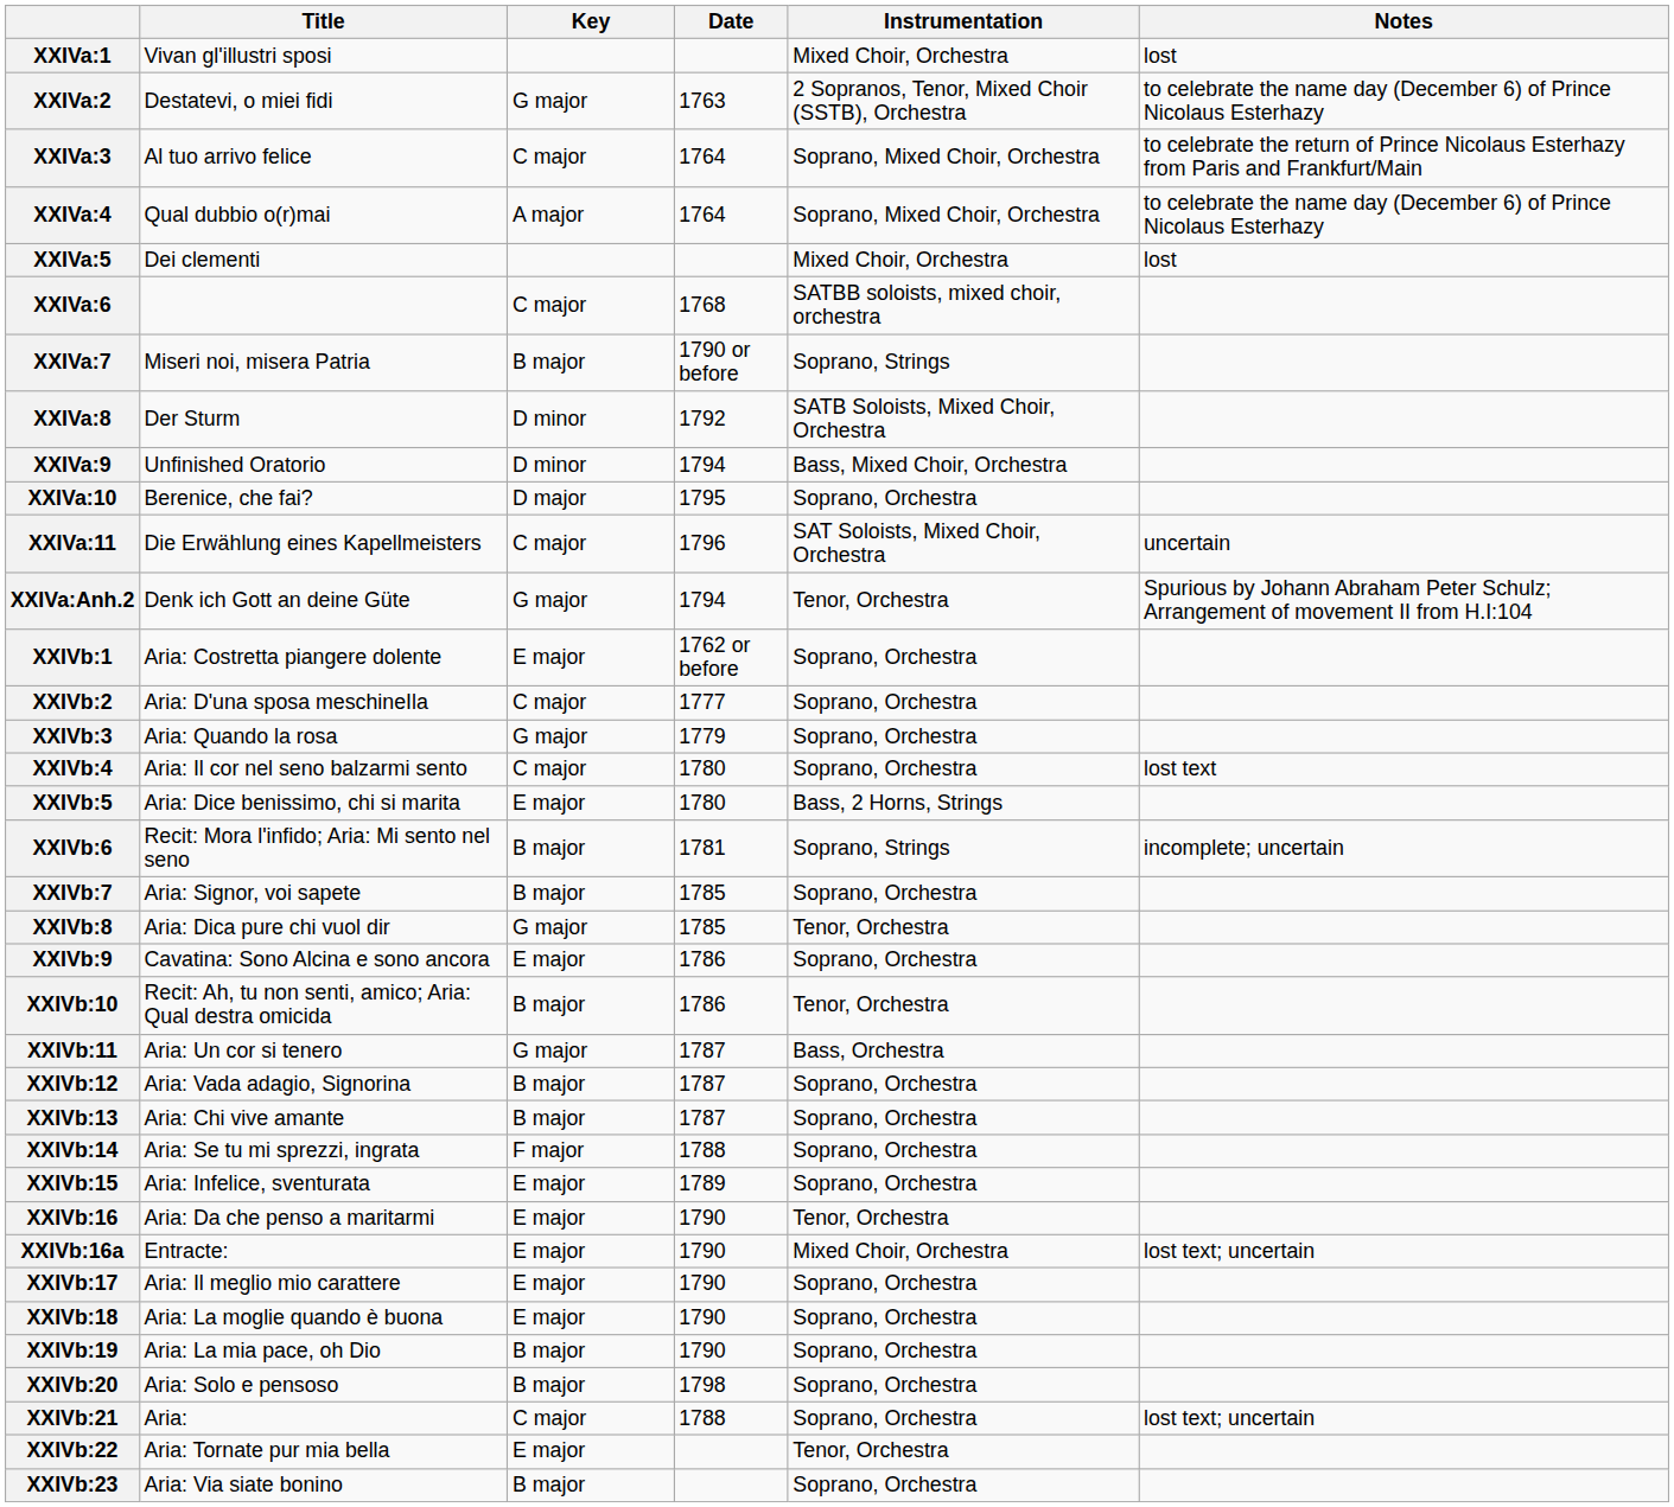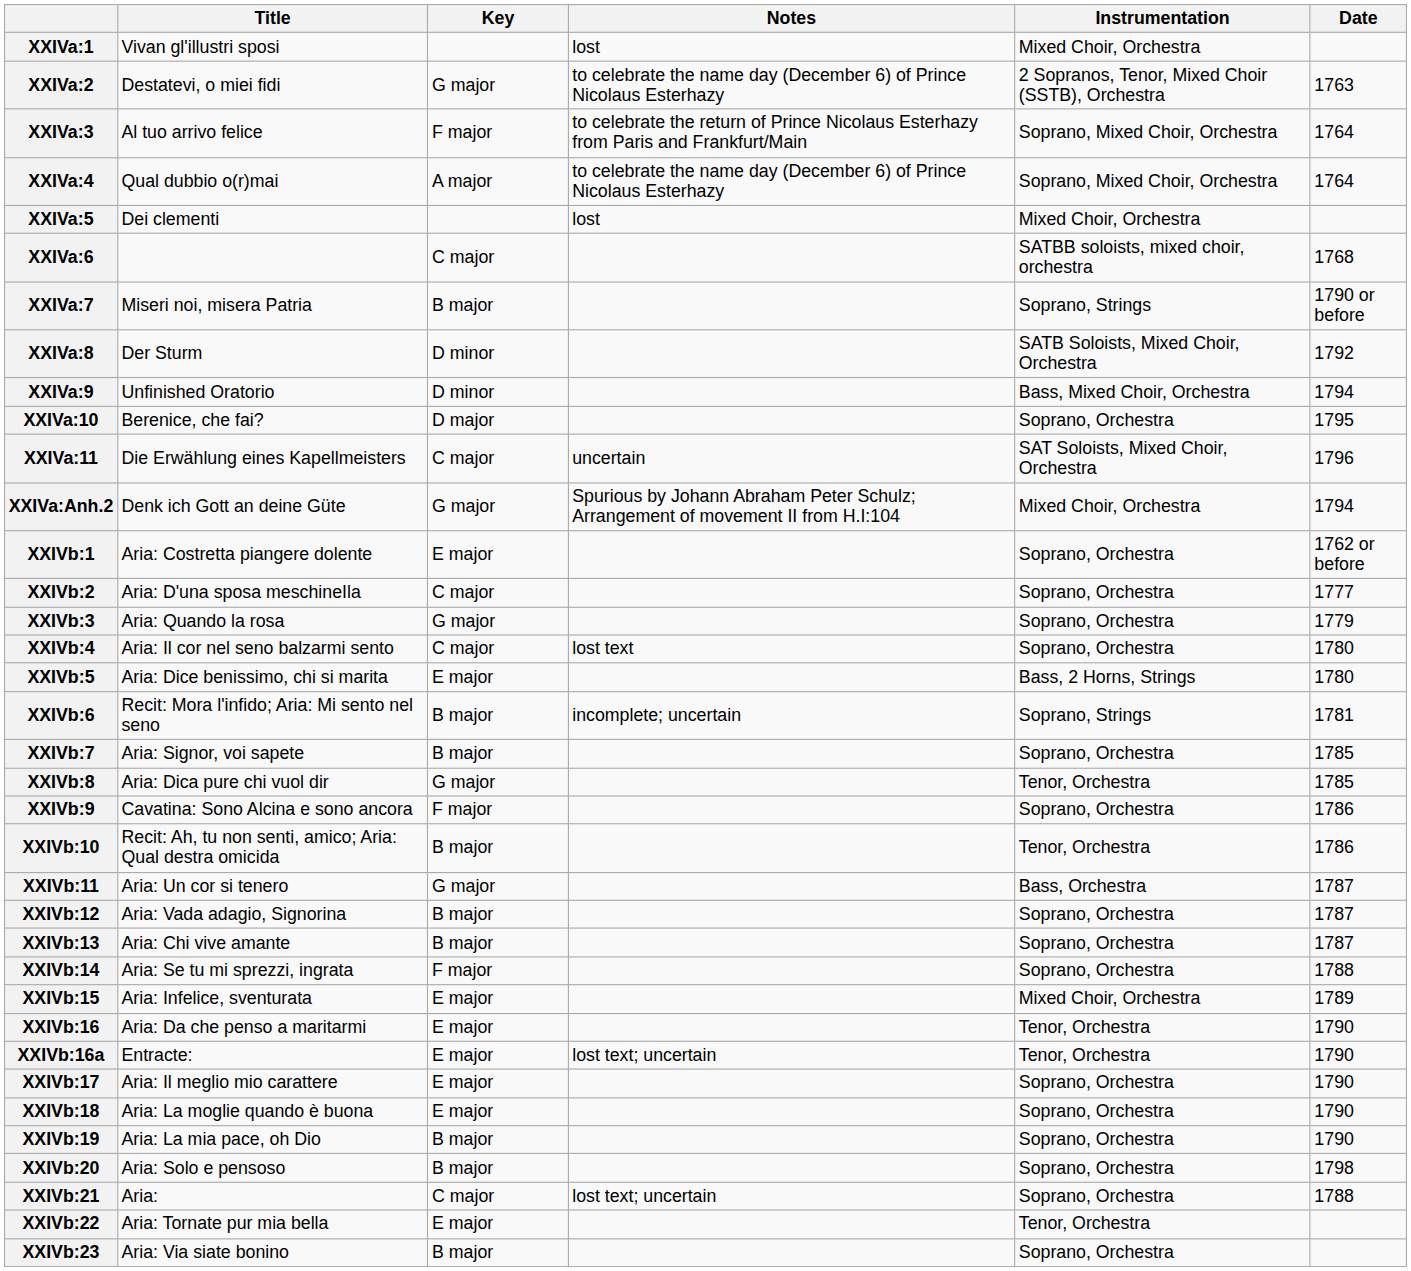 <table class="wikitable sortable" style="text-align: left" width=100%>
 <tr>
 <th scope="col"><a href='#'></a></th>
 <th scope="col">Title</th>
 <th scope="col" style="width: 10%;">Key</th>
+<th scope="col">Notes</th>
+<th scope="col">Instrumentation</th>
 <th scope="col">Date</th>
-<th scope="col">Instrumentation</th>
-<th scope="col">Notes</th>
 </tr>
 <tr>
 <th scope="row">XXIVa:1</th>
 <td>Vivan gl'illustri sposi</td>
 <td></td>
+<td>lost</td>
+<td>Mixed Choir, Orchestra</td>
 <td></td>
-<td>Mixed Choir, Orchestra</td>
-<td>lost</td>
 </tr>
 <tr>
 <th scope="row">XXIVa:2</th>
 <td>Destatevi, o miei fidi</td>
 <td>G major</td>
+<td>to celebrate the name day (December 6) of Prince Nicolaus Esterhazy</td>
+<td>2 Sopranos, Tenor, Mixed Choir (SSTB), Orchestra</td>
 <td>1763</td>
-<td>2 Sopranos, Tenor, Mixed Choir (SSTB), Orchestra</td>
-<td>to celebrate the name day (December 6) of Prince Nicolaus Esterhazy</td>
 </tr>
 <tr>
 <th scope="row">XXIVa:3</th>
 <td>Al tuo arrivo felice</td>
-<td>C major</td>
+<td>F major</td>
+<td>to celebrate the return of Prince Nicolaus Esterhazy from Paris and Frankfurt/Main</td>
+<td>Soprano, Mixed Choir, Orchestra</td>
 <td>1764</td>
-<td>Soprano, Mixed Choir, Orchestra</td>
-<td>to celebrate the return of Prince Nicolaus Esterhazy from Paris and Frankfurt/Main</td>
 </tr>
 <tr>
 <th scope="row">XXIVa:4</th>
 <td>Qual dubbio o(r)mai</td>
 <td>A major</td>
+<td>to celebrate the name day (December 6) of Prince Nicolaus Esterhazy</td>
+<td>Soprano, Mixed Choir, Orchestra</td>
 <td>1764</td>
-<td>Soprano, Mixed Choir, Orchestra</td>
-<td>to celebrate the name day (December 6) of Prince Nicolaus Esterhazy</td>
 </tr>
 <tr>
 <th scope="row">XXIVa:5</th>
 <td>Dei clementi</td>
 <td></td>
+<td>lost</td>
+<td>Mixed Choir, Orchestra</td>
 <td></td>
-<td>Mixed Choir, Orchestra</td>
-<td>lost</td>
 </tr>
 <tr>
 <th scope="row">XXIVa:6</th>
 <td></td>
 <td>C major</td>
+<td></td>
+<td>SATBB soloists, mixed choir, orchestra</td>
 <td>1768</td>
-<td>SATBB soloists, mixed choir, orchestra</td>
-<td></td>
 </tr>
 <tr>
 <th scope="row">XXIVa:7</th>
 <td>Miseri noi, misera Patria</td>
 <td>B major</td>
+<td></td>
+<td>Soprano, Strings</td>
 <td>1790 or before</td>
-<td>Soprano, Strings</td>
-<td></td>
 </tr>
 <tr>
 <th scope="row">XXIVa:8</th>
 <td>Der Sturm</td>
 <td>D minor</td>
+<td></td>
+<td>SATB Soloists, Mixed Choir, Orchestra</td>
 <td>1792</td>
-<td>SATB Soloists, Mixed Choir, Orchestra</td>
-<td></td>
 </tr>
 <tr>
 <th scope="row">XXIVa:9</th>
 <td>Unfinished Oratorio</td>
 <td>D minor</td>
+<td></td>
+<td>Bass, Mixed Choir, Orchestra</td>
 <td>1794</td>
-<td>Bass, Mixed Choir, Orchestra</td>
-<td></td>
 </tr>
 <tr>
 <th scope="row">XXIVa:10</th>
 <td>Berenice, che fai?</td>
 <td>D major</td>
+<td></td>
+<td>Soprano, Orchestra</td>
 <td>1795</td>
-<td>Soprano, Orchestra</td>
-<td></td>
 </tr>
 <tr>
 <th scope="row">XXIVa:11</th>
 <td>Die Erwählung eines Kapellmeisters</td>
 <td>C major</td>
+<td>uncertain</td>
+<td>SAT Soloists, Mixed Choir, Orchestra</td>
 <td> 1796</td>
-<td>SAT Soloists, Mixed Choir, Orchestra</td>
-<td>uncertain</td>
 </tr>
 <tr>
 <th scope="row">XXIVa:Anh.2</th>
 <td>Denk ich Gott an deine Güte</td>
 <td>G major</td>
+<td>Spurious by Johann Abraham Peter Schulz; Arrangement of movement II from H.I:104</td>
+<td>Mixed Choir, Orchestra</td>
 <td>1794</td>
-<td>Tenor, Orchestra</td>
-<td>Spurious by Johann Abraham Peter Schulz; Arrangement of movement II from H.I:104</td>
 </tr>
 <tr>
 <th scope="row">XXIVb:1</th>
 <td>Aria: Costretta piangere dolente</td>
 <td>E major</td>
+<td></td>
+<td>Soprano, Orchestra</td>
 <td>1762 or before</td>
-<td>Soprano, Orchestra</td>
-<td></td>
 </tr>
 <tr>
 <th scope="row">XXIVb:2</th>
 <td>Aria: D'una sposa meschineIla</td>
 <td>C major</td>
+<td></td>
+<td>Soprano, Orchestra</td>
 <td> 1777</td>
-<td>Soprano, Orchestra</td>
-<td></td>
 </tr>
 <tr>
 <th scope="row">XXIVb:3</th>
 <td>Aria: Quando la rosa</td>
 <td>G major</td>
+<td></td>
+<td>Soprano, Orchestra</td>
 <td>1779</td>
-<td>Soprano, Orchestra</td>
-<td></td>
 </tr>
 <tr>
 <th scope="row">XXIVb:4</th>
 <td>Aria: Il cor nel seno balzarmi sento</td>
 <td>C major</td>
+<td>lost text</td>
+<td>Soprano, Orchestra</td>
 <td>1780</td>
-<td>Soprano, Orchestra</td>
-<td>lost text</td>
 </tr>
 <tr>
 <th scope="row">XXIVb:5</th>
 <td>Aria: Dice benissimo, chi si marita</td>
 <td>E major</td>
+<td></td>
+<td>Bass, 2 Horns, Strings</td>
 <td>1780</td>
-<td>Bass, 2 Horns, Strings</td>
-<td></td>
 </tr>
 <tr>
 <th scope="row">XXIVb:6</th>
 <td>Recit: Mora l'infido; Aria: Mi sento nel seno</td>
 <td>B major</td>
+<td>incomplete; uncertain</td>
+<td>Soprano, Strings</td>
 <td>1781</td>
-<td>Soprano, Strings</td>
-<td>incomplete; uncertain</td>
 </tr>
 <tr>
 <th scope="row">XXIVb:7</th>
 <td>Aria: Signor, voi sapete</td>
 <td>B major</td>
+<td></td>
+<td>Soprano, Orchestra</td>
 <td>1785</td>
-<td>Soprano, Orchestra</td>
-<td></td>
 </tr>
 <tr>
 <th scope="row">XXIVb:8</th>
 <td>Aria: Dica pure chi vuol dir</td>
 <td>G major</td>
+<td></td>
+<td>Tenor, Orchestra</td>
 <td> 1785</td>
-<td>Tenor, Orchestra</td>
-<td></td>
 </tr>
 <tr>
 <th scope="row">XXIVb:9</th>
 <td>Cavatina: Sono Alcina e sono ancora</td>
-<td>E major</td>
+<td>F major</td>
+<td></td>
+<td>Soprano, Orchestra</td>
 <td>1786</td>
-<td>Soprano, Orchestra</td>
-<td></td>
 </tr>
 <tr>
 <th scope="row">XXIVb:10</th>
 <td>Recit: Ah, tu non senti, amico; Aria: Qual destra omicida</td>
 <td>B major</td>
+<td></td>
+<td>Tenor, Orchestra</td>
 <td>1786</td>
-<td>Tenor, Orchestra</td>
-<td></td>
 </tr>
 <tr>
 <th scope="row">XXIVb:11</th>
 <td>Aria: Un cor si tenero</td>
 <td>G major</td>
+<td></td>
+<td>Bass, Orchestra</td>
 <td>1787</td>
-<td>Bass, Orchestra</td>
-<td></td>
 </tr>
 <tr>
 <th scope="row">XXIVb:12</th>
 <td>Aria: Vada adagio, Signorina</td>
 <td>B major</td>
+<td></td>
+<td>Soprano, Orchestra</td>
 <td>1787</td>
-<td>Soprano, Orchestra</td>
-<td></td>
 </tr>
 <tr>
 <th scope="row">XXIVb:13</th>
 <td>Aria: Chi vive amante</td>
 <td>B major</td>
+<td></td>
+<td>Soprano, Orchestra</td>
 <td>1787</td>
-<td>Soprano, Orchestra</td>
-<td></td>
 </tr>
 <tr>
 <th scope="row">XXIVb:14</th>
 <td>Aria: Se tu mi sprezzi, ingrata</td>
 <td>F major</td>
+<td></td>
+<td>Soprano, Orchestra</td>
 <td>1788</td>
-<td>Soprano, Orchestra</td>
-<td></td>
 </tr>
 <tr>
 <th scope="row">XXIVb:15</th>
 <td>Aria: Infelice, sventurata</td>
 <td>E major</td>
+<td></td>
+<td>Mixed Choir, Orchestra</td>
 <td>1789</td>
-<td>Soprano, Orchestra</td>
-<td></td>
 </tr>
 <tr>
 <th scope="row">XXIVb:16</th>
 <td>Aria: Da che penso a maritarmi</td>
 <td>E major</td>
+<td></td>
+<td>Tenor, Orchestra</td>
 <td>1790</td>
-<td>Tenor, Orchestra</td>
-<td></td>
 </tr>
 <tr>
 <th scope="row">XXIVb:16a</th>
 <td>Entracte:</td>
 <td>E major</td>
+<td>lost text; uncertain</td>
+<td>Tenor, Orchestra</td>
 <td>1790</td>
-<td>Mixed Choir, Orchestra</td>
-<td>lost text; uncertain</td>
 </tr>
 <tr>
 <th scope="row">XXIVb:17</th>
 <td>Aria: Il meglio mio carattere</td>
 <td>E major</td>
+<td></td>
+<td>Soprano, Orchestra</td>
 <td>1790</td>
-<td>Soprano, Orchestra</td>
-<td></td>
 </tr>
 <tr>
 <th scope="row">XXIVb:18</th>
 <td>Aria: La moglie quando è buona</td>
 <td>E major</td>
+<td></td>
+<td>Soprano, Orchestra</td>
 <td>1790</td>
-<td>Soprano, Orchestra</td>
-<td></td>
 </tr>
 <tr>
 <th scope="row">XXIVb:19</th>
 <td>Aria: La mia pace, oh Dio</td>
 <td>B major</td>
+<td></td>
+<td>Soprano, Orchestra</td>
 <td>1790</td>
-<td>Soprano, Orchestra</td>
-<td></td>
 </tr>
 <tr>
 <th scope="row">XXIVb:20</th>
 <td>Aria: Solo e pensoso</td>
 <td>B major</td>
+<td></td>
+<td>Soprano, Orchestra</td>
 <td>1798</td>
-<td>Soprano, Orchestra</td>
-<td></td>
 </tr>
 <tr>
 <th scope="row">XXIVb:21</th>
 <td>Aria:</td>
 <td>C major</td>
+<td>lost text; uncertain</td>
+<td>Soprano, Orchestra</td>
 <td>1788</td>
-<td>Soprano, Orchestra</td>
-<td>lost text; uncertain</td>
 </tr>
 <tr>
 <th scope="row">XXIVb:22</th>
 <td>Aria: Tornate pur mia bella</td>
 <td>E major</td>
 <td></td>
 <td>Tenor, Orchestra</td>
 <td></td>
 </tr>
 <tr>
 <th scope="row">XXIVb:23</th>
 <td>Aria: Via siate bonino</td>
 <td>B major</td>
 <td></td>
 <td>Soprano, Orchestra</td>
 <td></td>
 </tr>
 </table>
